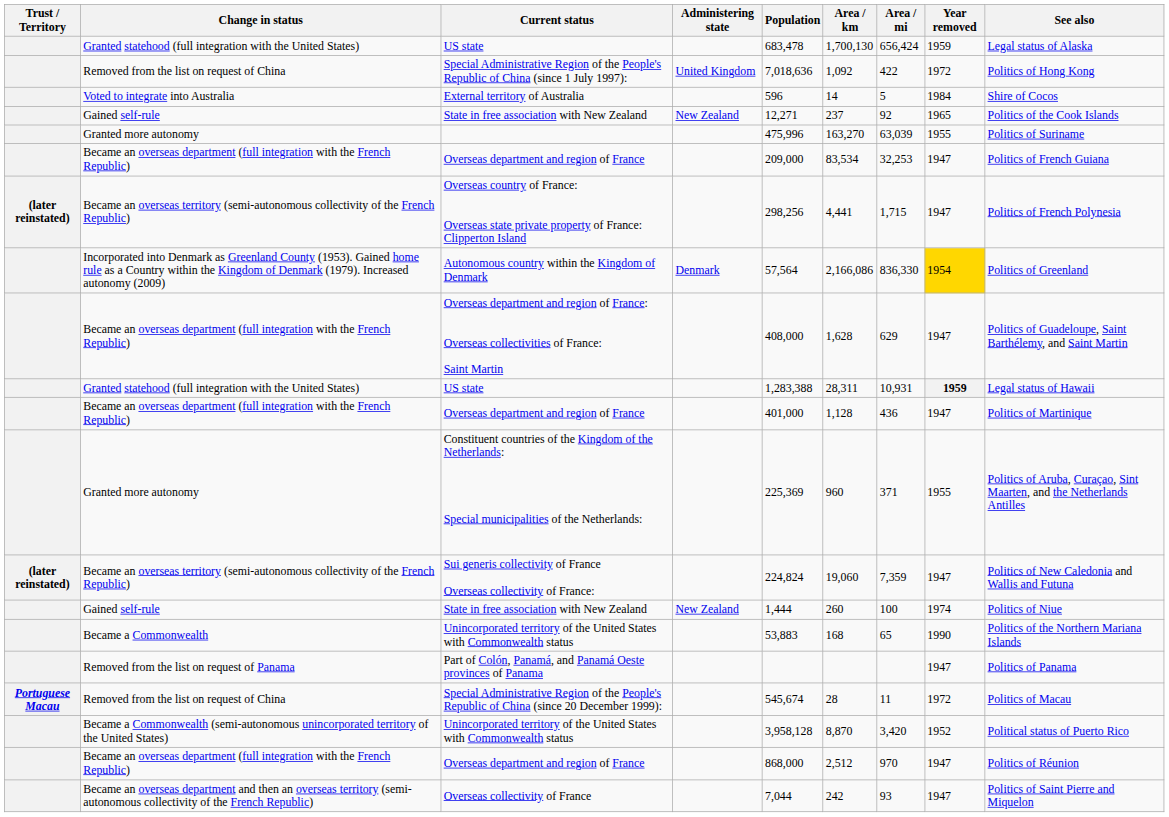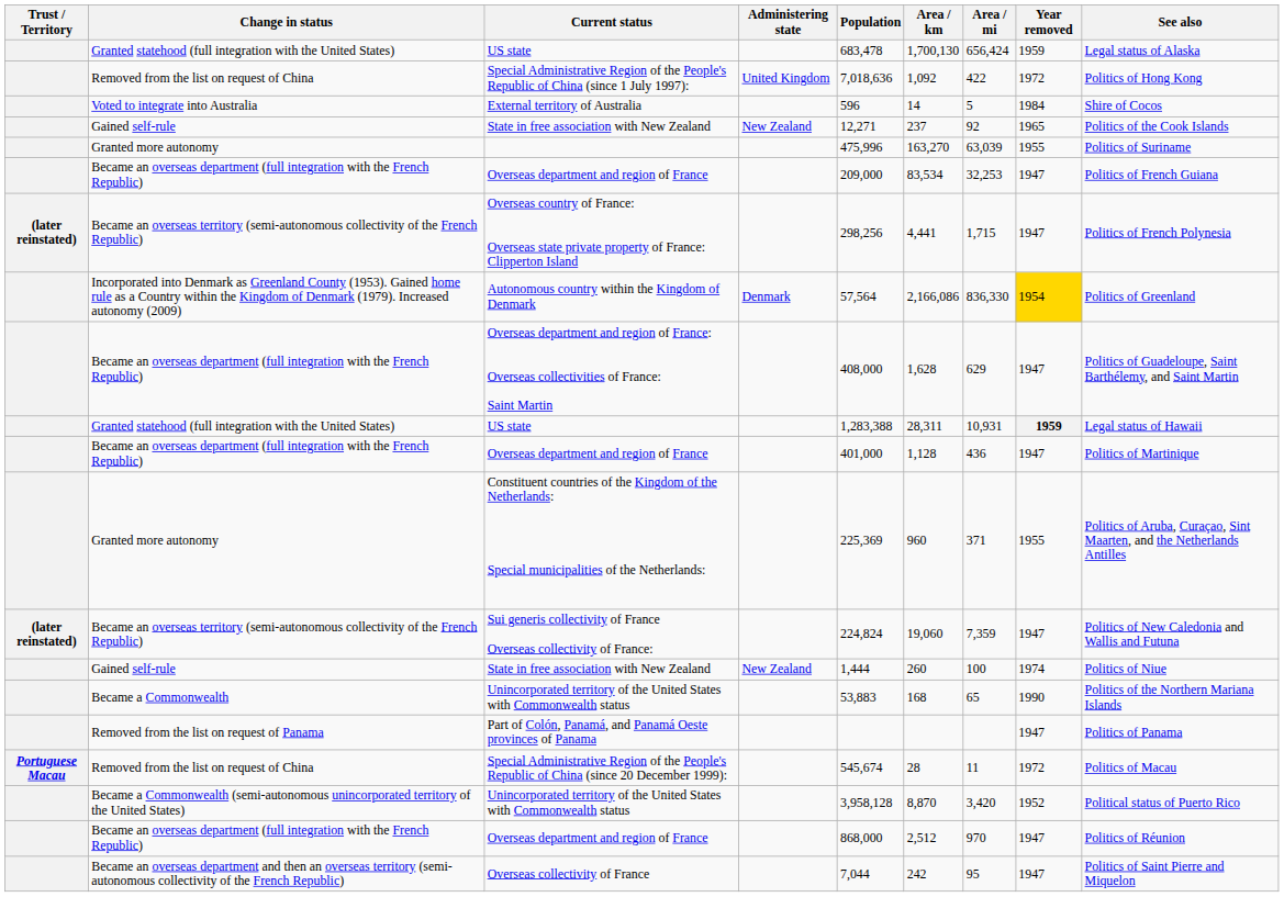 <table class="wikitable sortable sticky-header-multi plainrowheaders">
 <tr>
 <th scope="col">Trust / Territory</th>
 <th scope="col">Change in status</th>
 <th scope="col">Current status</th>
 <th scope="col">Administering state</th>
 <th scope="col">Population</th>
 <th scope="col">Area / km</th>
 <th scope="col">Area / mi</th>
 <th scope="col" !data-sort-type="number">Year removed</th>
 <th scope="col">See also</th>
 </tr>
 <tr>
 <th scope="row"></th>
 <td><a href='#'>Granted</a> <a href='#'>statehood</a> (full integration with the United States)</td>
 <td><a href='#'>US state</a></td>
 <td></td>
 <td>683,478</td>
 <td>1,700,130</td>
 <td>656,424</td>
 <td data-sort-value=1959>1959</td>
 <td><a href='#'>Legal status of Alaska</a></td>
 </tr>
 <tr>
 <th scope="row" data-sort-value="Hong Kong"><em></em></th>
 <td>Removed from the list on request of China</td>
 <td><a href='#'>Special Administrative Region</a> of the <a href='#'>People's Republic of China</a> (since 1 July 1997): <br></td>
 <td> <a href='#'>United Kingdom</a></td>
 <td>7,018,636</td>
 <td>1,092</td>
 <td>422</td>
 <td>1972</td>
 <td><a href='#'>Politics of Hong Kong</a></td>
 </tr>
 <tr>
 <th scope="row"></th>
 <td><a href='#'>Voted to integrate</a> into Australia</td>
 <td><a href='#'>External territory</a> of Australia</td>
 <td></td>
 <td>596</td>
 <td>14</td>
 <td>5</td>
 <td>1984</td>
 <td><a href='#'>Shire of Cocos</a></td>
 </tr>
 <tr>
 <th scope="row"></th>
 <td>Gained <a href='#'>self-rule</a></td>
 <td><a href='#'>State in free association</a> with New Zealand</td>
 <td> <a href='#'>New Zealand</a></td>
 <td>12,271</td>
 <td>237</td>
 <td>92</td>
 <td>1965</td>
 <td><a href='#'>Politics of the Cook Islands</a></td>
 </tr>
 <tr>
 <th scope="row" data-sort-value="Guiana"><em></em></th>
 <td>Granted more autonomy</td>
 <td data-sort-value="Suriname"></td>
 <td></td>
 <td>475,996</td>
 <td>163,270</td>
 <td>63,039</td>
 <td>1955</td>
 <td><a href='#'>Politics of Suriname</a></td>
 </tr>
 <tr>
 <th scope="row" data-sort-value="Guiana"></th>
 <td>Became an <a href='#'>overseas department</a> (<a href='#'>full integration</a> with the <a href='#'>French Republic</a>)</td>
 <td><a href='#'>Overseas department and region</a> of <a href='#'>France</a></td>
 <td><em></em></td>
 <td>209,000</td>
 <td>83,534</td>
 <td>32,253</td>
 <td>1947</td>
 <td><a href='#'>Politics of French Guiana</a></td>
 </tr>
 <tr>
 <th scope="row" data-sort-value="Polynesia"> (later reinstated)</th>
 <td>Became an <a href='#'>overseas territory</a> (semi-autonomous collectivity of the <a href='#'>French Republic</a>)</td>
 <td><a href='#'>Overseas country</a> of France:<br><br><br><a href='#'>Overseas state private property</a> of France:<br> <a href='#'>Clipperton Island</a></td>
 <td><em></em></td>
 <td>298,256</td>
 <td>4,441</td>
 <td>1,715</td>
 <td>1947</td>
 <td><a href='#'>Politics of French Polynesia</a></td>
 </tr>
 <tr>
 <th scope="row"></th>
 <td>Incorporated into Denmark as <a href='#'>Greenland County</a> (1953). Gained <a href='#'>home rule</a> as a Country within the <a href='#'>Kingdom of Denmark</a> (1979). Increased autonomy (2009)</td>
 <td><a href='#'>Autonomous country</a> within the <a href='#'>Kingdom of Denmark</a></td>
 <td> <a href='#'>Denmark</a></td>
 <td>57,564</td>
 <td>2,166,086</td>
 <td>836,330</td>
 <td style="background: gold;">1954</td>
 <td><a href='#'>Politics of Greenland</a></td>
 </tr>
 <tr>
 <th scope="row"></th>
 <td>Became an <a href='#'>overseas department</a> (<a href='#'>full integration</a> with the <a href='#'>French Republic</a>)</td>
 <td><a href='#'>Overseas department and region</a> of <a href='#'>France</a>:<br><br><br><a href='#'>Overseas collectivities</a> of France:<br><br> <a href='#'>Saint Martin</a></td>
 <td><em></em></td>
 <td>408,000</td>
 <td>1,628</td>
 <td>629</td>
 <td>1947</td>
 <td><a href='#'>Politics of Guadeloupe</a>, <a href='#'>Saint Barthélemy</a>, and <a href='#'>Saint Martin</a></td>
 </tr>
 <tr>
 <th scope="row"></th>
 <td><a href='#'>Granted</a> <a href='#'>statehood</a> (full integration with the United States)</td>
 <td><a href='#'>US state</a></td>
 <td></td>
 <td>1,283,388</td>
 <td>28,311</td>
 <td>10,931</td>
 <th scope="row" data-sort-value=1959>1959</th>
 <td><a href='#'>Legal status of Hawaii</a></td>
 </tr>
 <tr>
 <th scope="row"></th>
 <td>Became an <a href='#'>overseas department</a> (<a href='#'>full integration</a> with the <a href='#'>French Republic</a>)</td>
 <td><a href='#'>Overseas department and region</a> of <a href='#'>France</a></td>
 <td><em></em></td>
 <td>401,000</td>
 <td>1,128</td>
 <td>436</td>
 <td>1947</td>
 <td><a href='#'>Politics of Martinique</a></td>
 </tr>
 <tr>
 <th scope="row" data-sort-value="Antilles"><em></em></th>
 <td>Granted more autonomy</td>
 <td>Constituent countries of the <a href='#'>Kingdom of the Netherlands</a>:<br><br><br><br><br><a href='#'>Special municipalities</a> of the Netherlands:<br><br><br></td>
 <td></td>
 <td>225,369</td>
 <td>960</td>
 <td>371</td>
 <td>1955</td>
 <td><a href='#'>Politics of Aruba</a>, <a href='#'>Curaçao</a>, <a href='#'>Sint Maarten</a>, and <a href='#'>the Netherlands Antilles</a></td>
 </tr>
 <tr>
 <th scope="row"> (later reinstated)</th>
 <td>Became an <a href='#'>overseas territory</a> (semi-autonomous collectivity of the <a href='#'>French Republic</a>)</td>
 <td><a href='#'>Sui generis collectivity</a> of France<br><br><a href='#'>Overseas collectivity</a> of France:<br></td>
 <td><em></em></td>
 <td>224,824</td>
 <td>19,060</td>
 <td>7,359</td>
 <td>1947</td>
 <td><a href='#'>Politics of New Caledonia</a> and <a href='#'>Wallis and Futuna</a></td>
 </tr>
 <tr>
 <th scope="row"></th>
 <td>Gained <a href='#'>self-rule</a></td>
 <td><a href='#'>State in free association</a> with New Zealand</td>
 <td> <a href='#'>New Zealand</a></td>
 <td>1,444</td>
 <td>260</td>
 <td>100</td>
 <td>1974</td>
 <td><a href='#'>Politics of Niue</a></td>
 </tr>
 <tr>
 <th scope="row"></th>
 <td>Became a <a href='#'>Commonwealth</a></td>
 <td><a href='#'>Unincorporated territory</a> of the United States with <a href='#'>Commonwealth</a> status</td>
 <td></td>
 <td>53,883</td>
 <td>168</td>
 <td>65</td>
 <td>1990</td>
 <td><a href='#'>Politics of the Northern Mariana Islands</a></td>
 </tr>
 <tr>
 <th scope="row"><em></em></th>
 <td>Removed from the list on request of <a href='#'>Panama</a></td>
 <td>Part of <a href='#'>Colón</a>, <a href='#'>Panamá</a>, and <a href='#'>Panamá Oeste</a> <a href='#'>provinces</a> of <a href='#'>Panama</a></td>
 <td></td>
 <td></td>
 <td></td>
 <td></td>
 <td>1947</td>
 <td><a href='#'>Politics of Panama</a></td>
 </tr>
 <tr>
 <th scope="row" data-sort-value="Macau"><em> <a href='#'>Portuguese Macau</a></em></th>
 <td>Removed from the list on request of China</td>
 <td><a href='#'>Special Administrative Region</a> of the <a href='#'>People's Republic of China</a> (since 20 December 1999): <br></td>
 <td></td>
 <td>545,674</td>
 <td>28</td>
 <td>11</td>
 <td>1972</td>
 <td><a href='#'>Politics of Macau</a></td>
 </tr>
 <tr>
 <th scope="row"></th>
 <td>Became a <a href='#'>Commonwealth</a> (semi-autonomous <a href='#'>unincorporated territory</a> of the United States)</td>
 <td><a href='#'>Unincorporated territory</a> of the United States with <a href='#'>Commonwealth</a> status</td>
 <td></td>
 <td>3,958,128</td>
 <td>8,870</td>
 <td>3,420</td>
 <td>1952</td>
 <td><a href='#'>Political status of Puerto Rico</a></td>
 </tr>
 <tr>
 <th scope="row" data-sort-value="Reunion"></th>
 <td>Became an <a href='#'>overseas department</a> (<a href='#'>full integration</a> with the <a href='#'>French Republic</a>)</td>
 <td><a href='#'>Overseas department and region</a> of <a href='#'>France</a></td>
 <td><em></em></td>
 <td>868,000</td>
 <td>2,512</td>
 <td>970</td>
 <td>1947</td>
 <td><a href='#'>Politics of Réunion</a></td>
 </tr>
 <tr>
 <th scope="row"></th>
 <td>Became an <a href='#'>overseas department</a> and then an <a href='#'>overseas territory</a> (semi-autonomous collectivity of the <a href='#'>French Republic</a>)</td>
 <td><a href='#'>Overseas collectivity</a> of France</td>
 <td><em></em></td>
 <td>7,044</td>
 <td>242</td>
-<td>93</td>
+<td>95</td>
 <td>1947</td>
 <td><a href='#'>Politics of Saint Pierre and Miquelon</a></td>
 </tr>
 </table>
